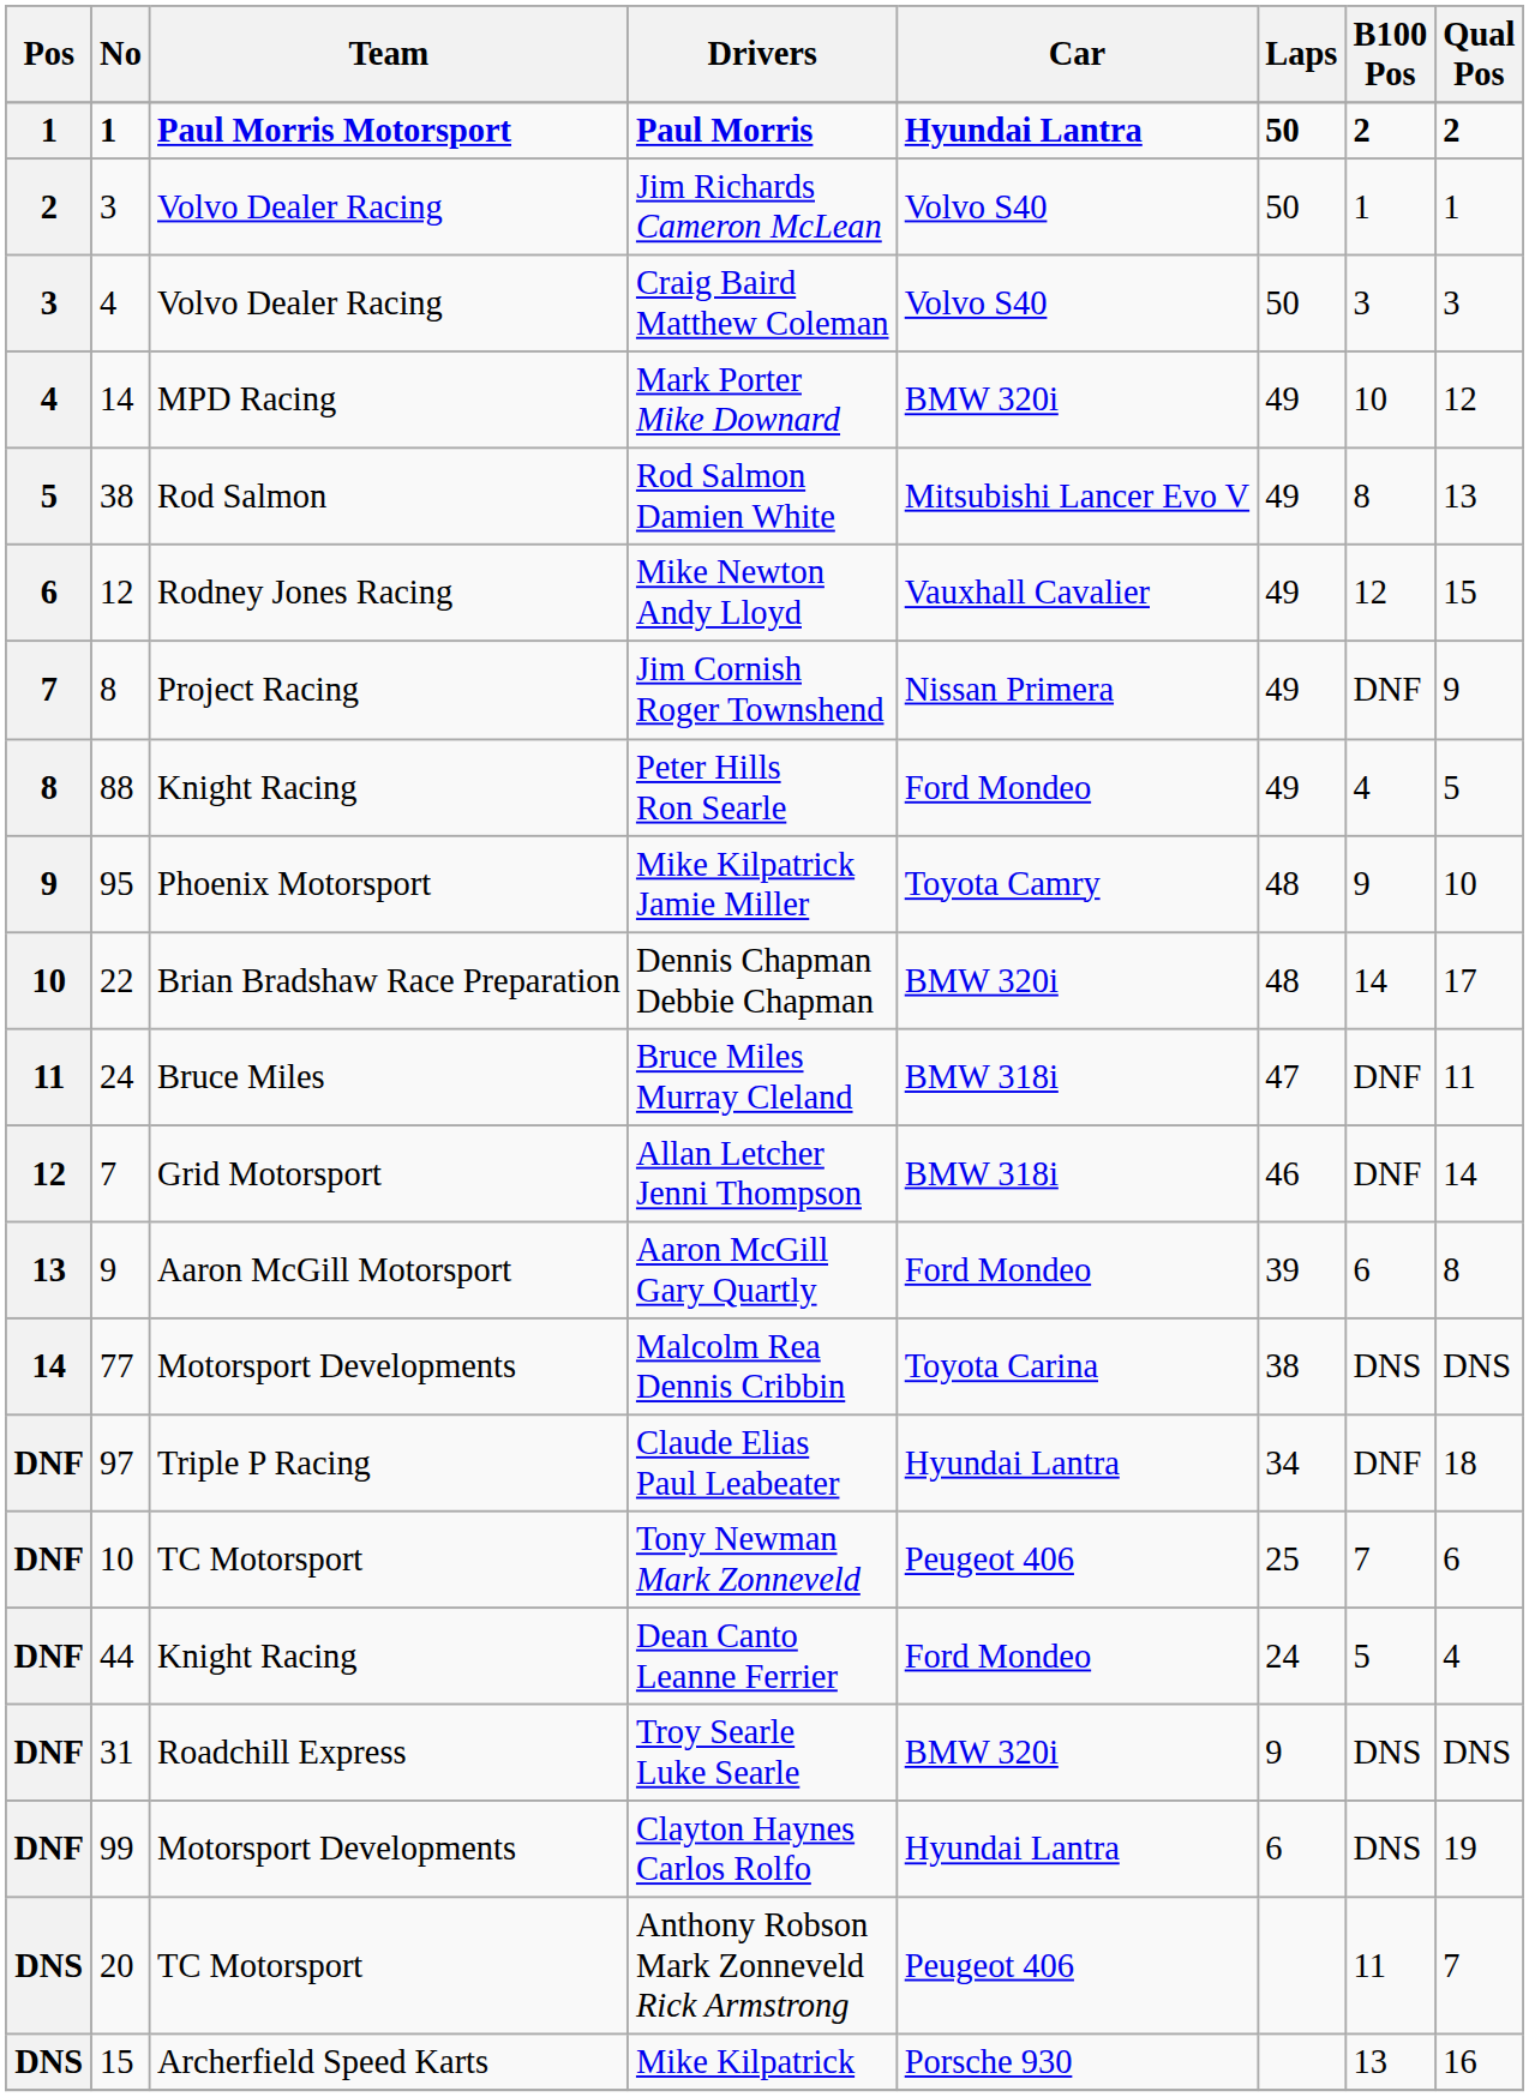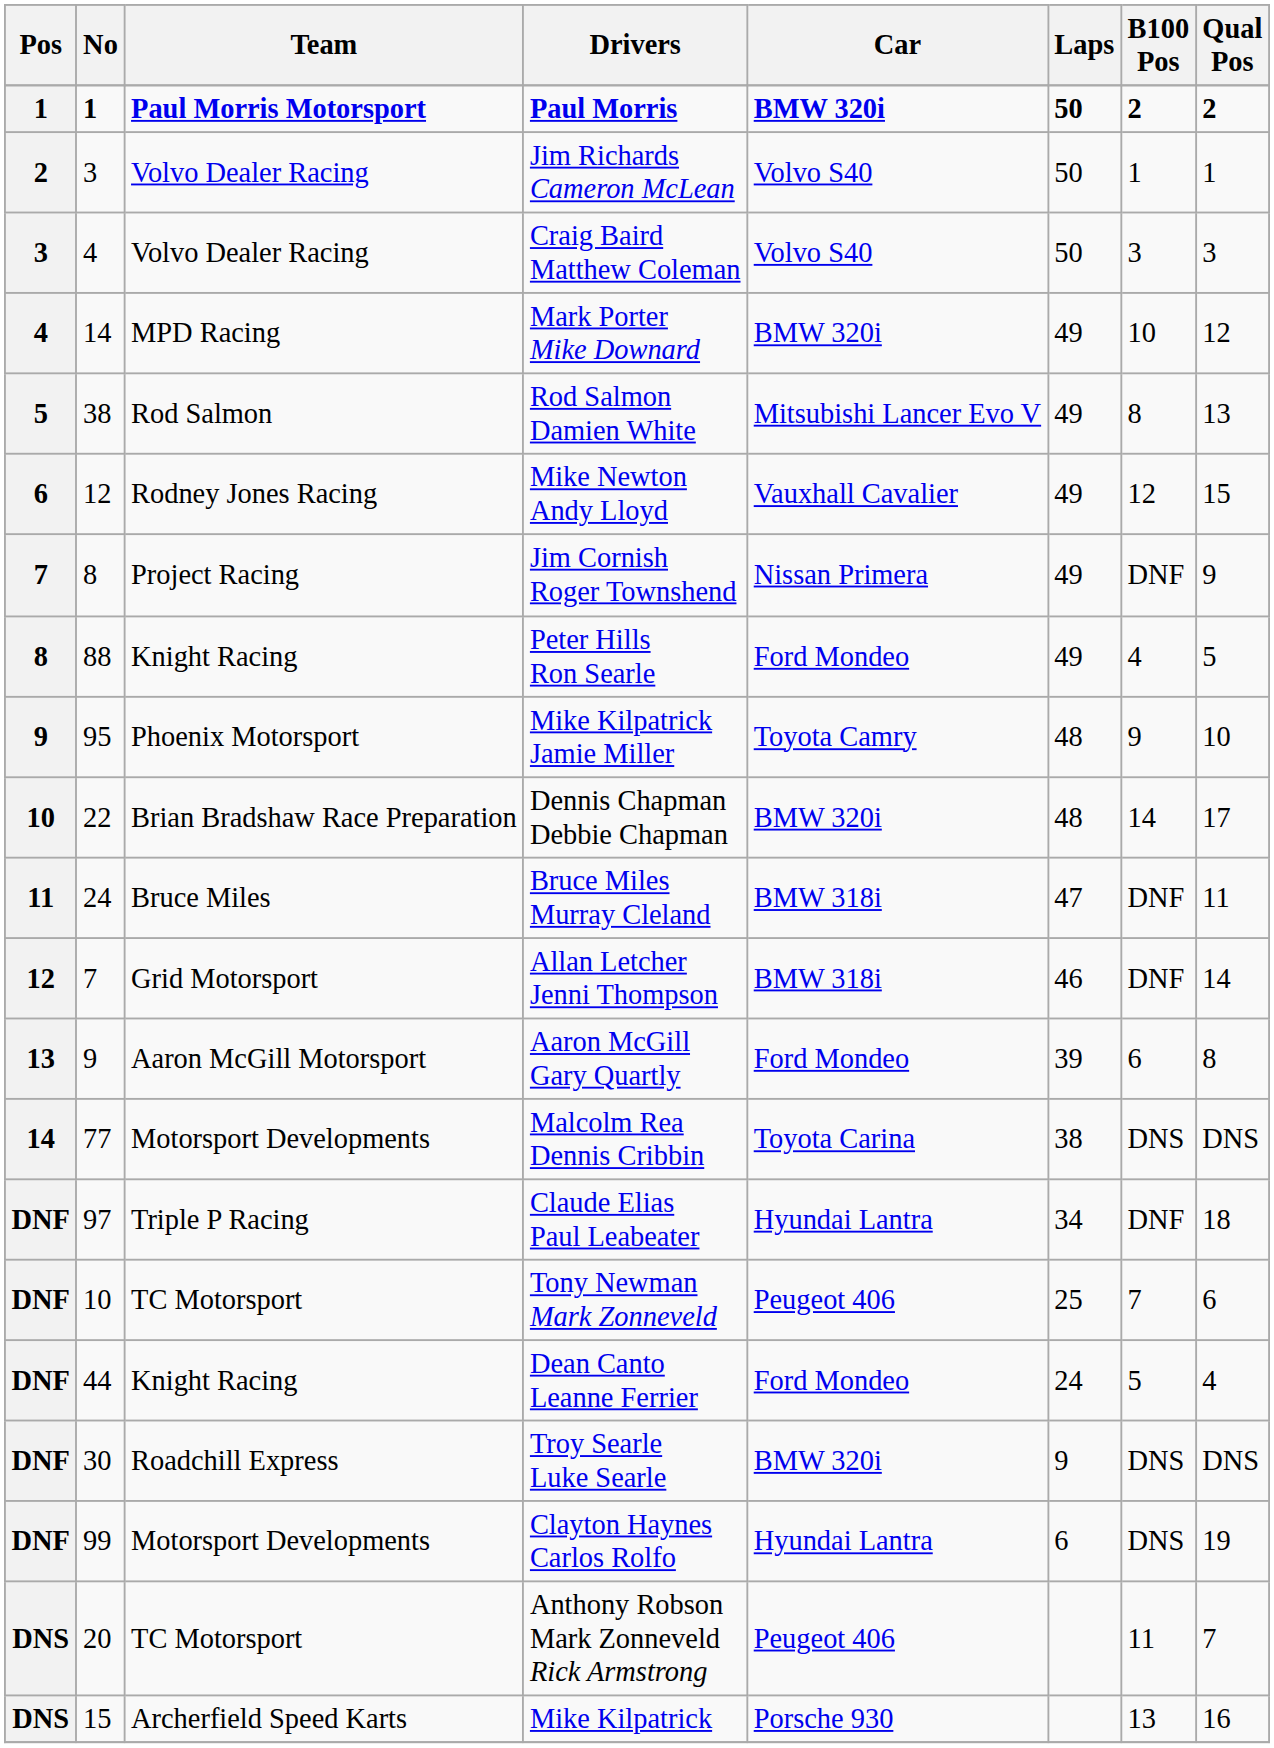 <table class="wikitable sortable" style="font-size: 95%;">
 <tr>
 <th>Pos</th>
 <th>No</th>
 <th>Team</th>
 <th>Drivers</th>
 <th>Car</th>
 <th>Laps</th>
 <th>B100<br>Pos</th>
 <th>Qual<br>Pos</th>
 </tr>
 <tr>
 </tr>
 <tr style="font-weight:bold">
 <th>1</th>
 <td>1</td>
 <td><a href='#'>Paul Morris Motorsport</a></td>
 <td> <a href='#'>Paul Morris</a></td>
-<td><a href='#'>Hyundai Lantra</a></td>
+<td><a href='#'>BMW 320i</a></td>
 <td>50</td>
 <td>2</td>
 <td>2</td>
 </tr>
 <tr>
 <th>2</th>
 <td>3</td>
 <td><a href='#'>Volvo Dealer Racing</a></td>
 <td> <a href='#'>Jim Richards</a><br><em> <a href='#'>Cameron McLean</a></em></td>
 <td><a href='#'>Volvo S40</a></td>
 <td>50</td>
 <td>1</td>
 <td>1</td>
 </tr>
 <tr>
 <th>3</th>
 <td>4</td>
 <td>Volvo Dealer Racing</td>
 <td> <a href='#'>Craig Baird</a><br> <a href='#'>Matthew Coleman</a></td>
 <td><a href='#'>Volvo S40</a></td>
 <td>50</td>
 <td>3</td>
 <td>3</td>
 </tr>
 <tr>
 <th>4</th>
 <td>14</td>
 <td>MPD Racing</td>
 <td> <a href='#'>Mark Porter</a><br><em> <a href='#'>Mike Downard</a></em></td>
 <td><a href='#'>BMW 320i</a></td>
 <td>49</td>
 <td>10</td>
 <td>12</td>
 </tr>
 <tr>
 <th>5</th>
 <td>38</td>
 <td>Rod Salmon</td>
 <td> <a href='#'>Rod Salmon</a><br> <a href='#'>Damien White</a></td>
 <td><a href='#'>Mitsubishi Lancer Evo V</a></td>
 <td>49</td>
 <td>8</td>
 <td>13</td>
 </tr>
 <tr>
 <th>6</th>
 <td>12</td>
 <td>Rodney Jones Racing</td>
 <td> <a href='#'>Mike Newton</a><br> <a href='#'>Andy Lloyd</a></td>
 <td><a href='#'>Vauxhall Cavalier</a></td>
 <td>49</td>
 <td>12</td>
 <td>15</td>
 </tr>
 <tr>
 <th>7</th>
 <td>8</td>
 <td>Project Racing</td>
 <td> <a href='#'>Jim Cornish</a><br> <a href='#'>Roger Townshend</a></td>
 <td><a href='#'>Nissan Primera</a></td>
 <td>49</td>
 <td>DNF</td>
 <td>9</td>
 </tr>
 <tr>
 <th>8</th>
 <td>88</td>
 <td>Knight Racing</td>
 <td> <a href='#'>Peter Hills</a><br> <a href='#'>Ron Searle</a></td>
 <td><a href='#'>Ford Mondeo</a></td>
 <td>49</td>
 <td>4</td>
 <td>5</td>
 </tr>
 <tr>
 <th>9</th>
 <td>95</td>
 <td>Phoenix Motorsport</td>
 <td> <a href='#'>Mike Kilpatrick</a><br> <a href='#'>Jamie Miller</a></td>
 <td><a href='#'>Toyota Camry</a></td>
 <td>48</td>
 <td>9</td>
 <td>10</td>
 </tr>
 <tr>
 <th>10</th>
 <td>22</td>
 <td>Brian Bradshaw Race Preparation</td>
 <td> Dennis Chapman <br> Debbie Chapman</td>
 <td><a href='#'>BMW 320i</a></td>
 <td>48</td>
 <td>14</td>
 <td>17</td>
 </tr>
 <tr>
 <th>11</th>
 <td>24</td>
 <td>Bruce Miles</td>
 <td> <a href='#'>Bruce Miles</a><br> <a href='#'>Murray Cleland</a></td>
 <td><a href='#'>BMW 318i</a></td>
 <td>47</td>
 <td>DNF</td>
 <td>11</td>
 </tr>
 <tr>
 <th>12</th>
 <td>7</td>
 <td>Grid Motorsport</td>
 <td> <a href='#'>Allan Letcher</a><br> <a href='#'>Jenni Thompson</a></td>
 <td><a href='#'>BMW 318i</a></td>
 <td>46</td>
 <td>DNF</td>
 <td>14</td>
 </tr>
 <tr>
 <th>13</th>
 <td>9</td>
 <td>Aaron McGill Motorsport</td>
 <td> <a href='#'>Aaron McGill</a><br> <a href='#'>Gary Quartly</a></td>
 <td><a href='#'>Ford Mondeo</a></td>
 <td>39</td>
 <td>6</td>
 <td>8</td>
 </tr>
 <tr>
 <th>14</th>
 <td>77</td>
 <td>Motorsport Developments</td>
 <td> <a href='#'>Malcolm Rea</a><br> <a href='#'>Dennis Cribbin</a></td>
 <td><a href='#'>Toyota Carina</a></td>
 <td>38</td>
 <td>DNS</td>
 <td>DNS</td>
 </tr>
 <tr>
 <th>DNF</th>
 <td>97</td>
 <td>Triple P Racing</td>
 <td> <a href='#'>Claude Elias</a><br> <a href='#'>Paul Leabeater</a></td>
 <td><a href='#'>Hyundai Lantra</a></td>
 <td>34</td>
 <td>DNF</td>
 <td>18</td>
 </tr>
 <tr>
 <th>DNF</th>
 <td>10</td>
 <td>TC Motorsport</td>
 <td> <a href='#'>Tony Newman</a><br><em> <a href='#'>Mark Zonneveld</a></em></td>
 <td><a href='#'>Peugeot 406</a></td>
 <td>25</td>
 <td>7</td>
 <td>6</td>
 </tr>
 <tr>
 <th>DNF</th>
 <td>44</td>
 <td>Knight Racing</td>
 <td> <a href='#'>Dean Canto</a><br> <a href='#'>Leanne Ferrier</a></td>
 <td><a href='#'>Ford Mondeo</a></td>
 <td>24</td>
 <td>5</td>
 <td>4</td>
 </tr>
 <tr>
 <th>DNF</th>
-<td>31</td>
+<td>30</td>
 <td>Roadchill Express</td>
 <td> <a href='#'>Troy Searle</a><br> <a href='#'>Luke Searle</a></td>
 <td><a href='#'>BMW 320i</a></td>
 <td>9</td>
 <td>DNS</td>
 <td>DNS</td>
 </tr>
 <tr>
 <th>DNF</th>
 <td>99</td>
 <td>Motorsport Developments</td>
 <td> <a href='#'>Clayton Haynes</a><br> <a href='#'>Carlos Rolfo</a></td>
 <td><a href='#'>Hyundai Lantra</a></td>
 <td>6</td>
 <td>DNS</td>
 <td>19</td>
 </tr>
 <tr>
 <th>DNS</th>
 <td>20</td>
 <td>TC Motorsport</td>
 <td> Anthony Robson<br> Mark Zonneveld<br><em> Rick Armstrong</em></td>
 <td><a href='#'>Peugeot 406</a></td>
 <td></td>
 <td>11</td>
 <td>7</td>
 </tr>
 <tr>
 <th>DNS</th>
 <td>15</td>
 <td>Archerfield Speed Karts</td>
 <td> <a href='#'>Mike Kilpatrick</a></td>
 <td><a href='#'>Porsche 930</a></td>
 <td></td>
 <td>13</td>
 <td>16</td>
 </tr>
 <tr>
 </tr>
 </table>
